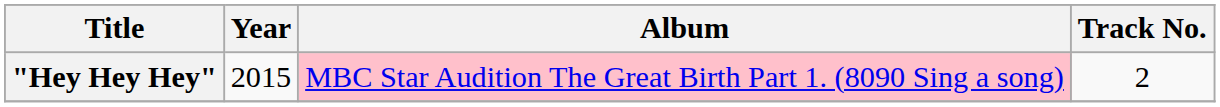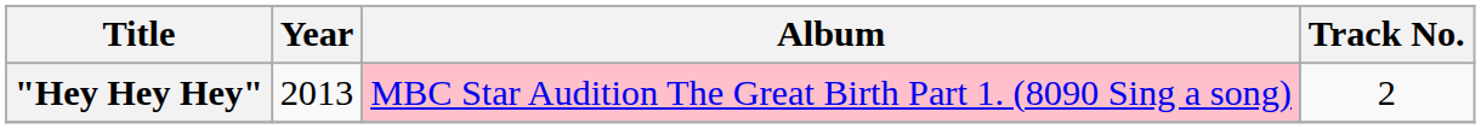 <table class="wikitable plainrowheaders" style="text-align:center;">
 <tr>
 <th>Title</th>
 <th>Year</th>
 <th>Album</th>
 <th>Track No.</th>
 </tr>
 <tr>
 <th scope="row">"Hey Hey Hey"</th>
-<td>2015</td>
+<td>2013</td>
 <td style="background: pink;"><a href='#'>MBC Star Audition The Great Birth Part 1. (8090 Sing a song)</a></td>
 <td>2</td>
 </tr>
 <tr>
 </tr>
 </table>
